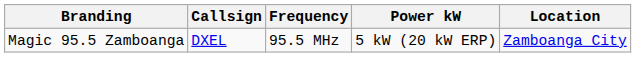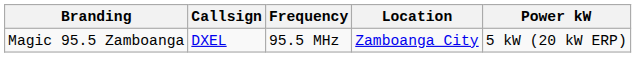 <table class="wikitable">
 <tr>
 <th>Branding</th>
 <th>Callsign</th>
 <th>Frequency</th>
+<th>Location</th>
 <th>Power kW</th>
-<th>Location</th>
 </tr>
 <tr>
 <td>Magic 95.5 Zamboanga</td>
 <td><a href='#'>DXEL</a></td>
 <td>95.5 MHz</td>
+<td><a href='#'>Zamboanga City</a></td>
 <td>5 kW (20 kW ERP)</td>
-<td><a href='#'>Zamboanga City</a></td>
 </tr>
 </table>
